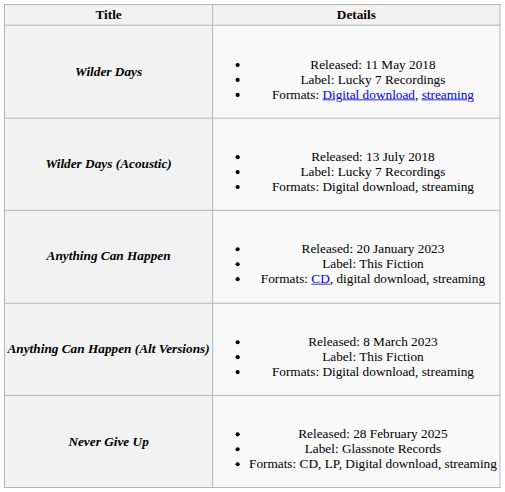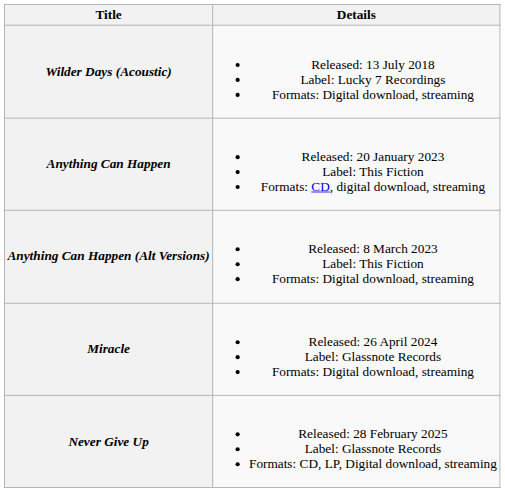 <table class="wikitable plainrowheaders" style="text-align:center;" border="1">
 <tr>
 <th scope="col">Title</th>
 <th scope="col">Details</th>
-</tr>
-<tr>
-<th scope="row"><em>Wilder Days</em></th>
-<td><br><ul><li>Released: 11 May 2018</li><li>Label: Lucky 7 Recordings</li><li>Formats: <a href='#'>Digital download</a>, <a href='#'>streaming</a></li></ul></td>
 </tr>
 <tr>
 <th scope="row"><em>Wilder Days (Acoustic)</em></th>
 <td><br><ul><li>Released: 13 July 2018</li><li>Label: Lucky 7 Recordings</li><li>Formats: Digital download, streaming</li></ul></td>
 </tr>
 <tr>
 <th scope="row"><em>Anything Can Happen</em></th>
 <td><br><ul><li>Released: 20 January 2023</li><li>Label: This Fiction</li><li>Formats: <a href='#'>CD</a>, digital download, streaming</li></ul></td>
 </tr>
 <tr>
 <th scope="row"><em>Anything Can Happen (Alt Versions)</em></th>
 <td><br><ul><li>Released: 8 March 2023</li><li>Label: This Fiction</li><li>Formats: Digital download, streaming</li></ul></td>
 </tr>
 <tr>
+<th scope="row"><em>Miracle</em></th>
+<td><br><ul><li>Released: 26 April 2024</li><li>Label: Glassnote Records</li><li>Formats: Digital download, streaming</li></ul></td>
+</tr>
+<tr>
 <th scope="row"><em>Never Give Up</em></th>
 <td><br><ul><li>Released: 28 February 2025</li><li>Label: Glassnote Records</li><li>Formats: CD, LP, Digital download, streaming</li></ul></td>
 </tr>
 </table>
